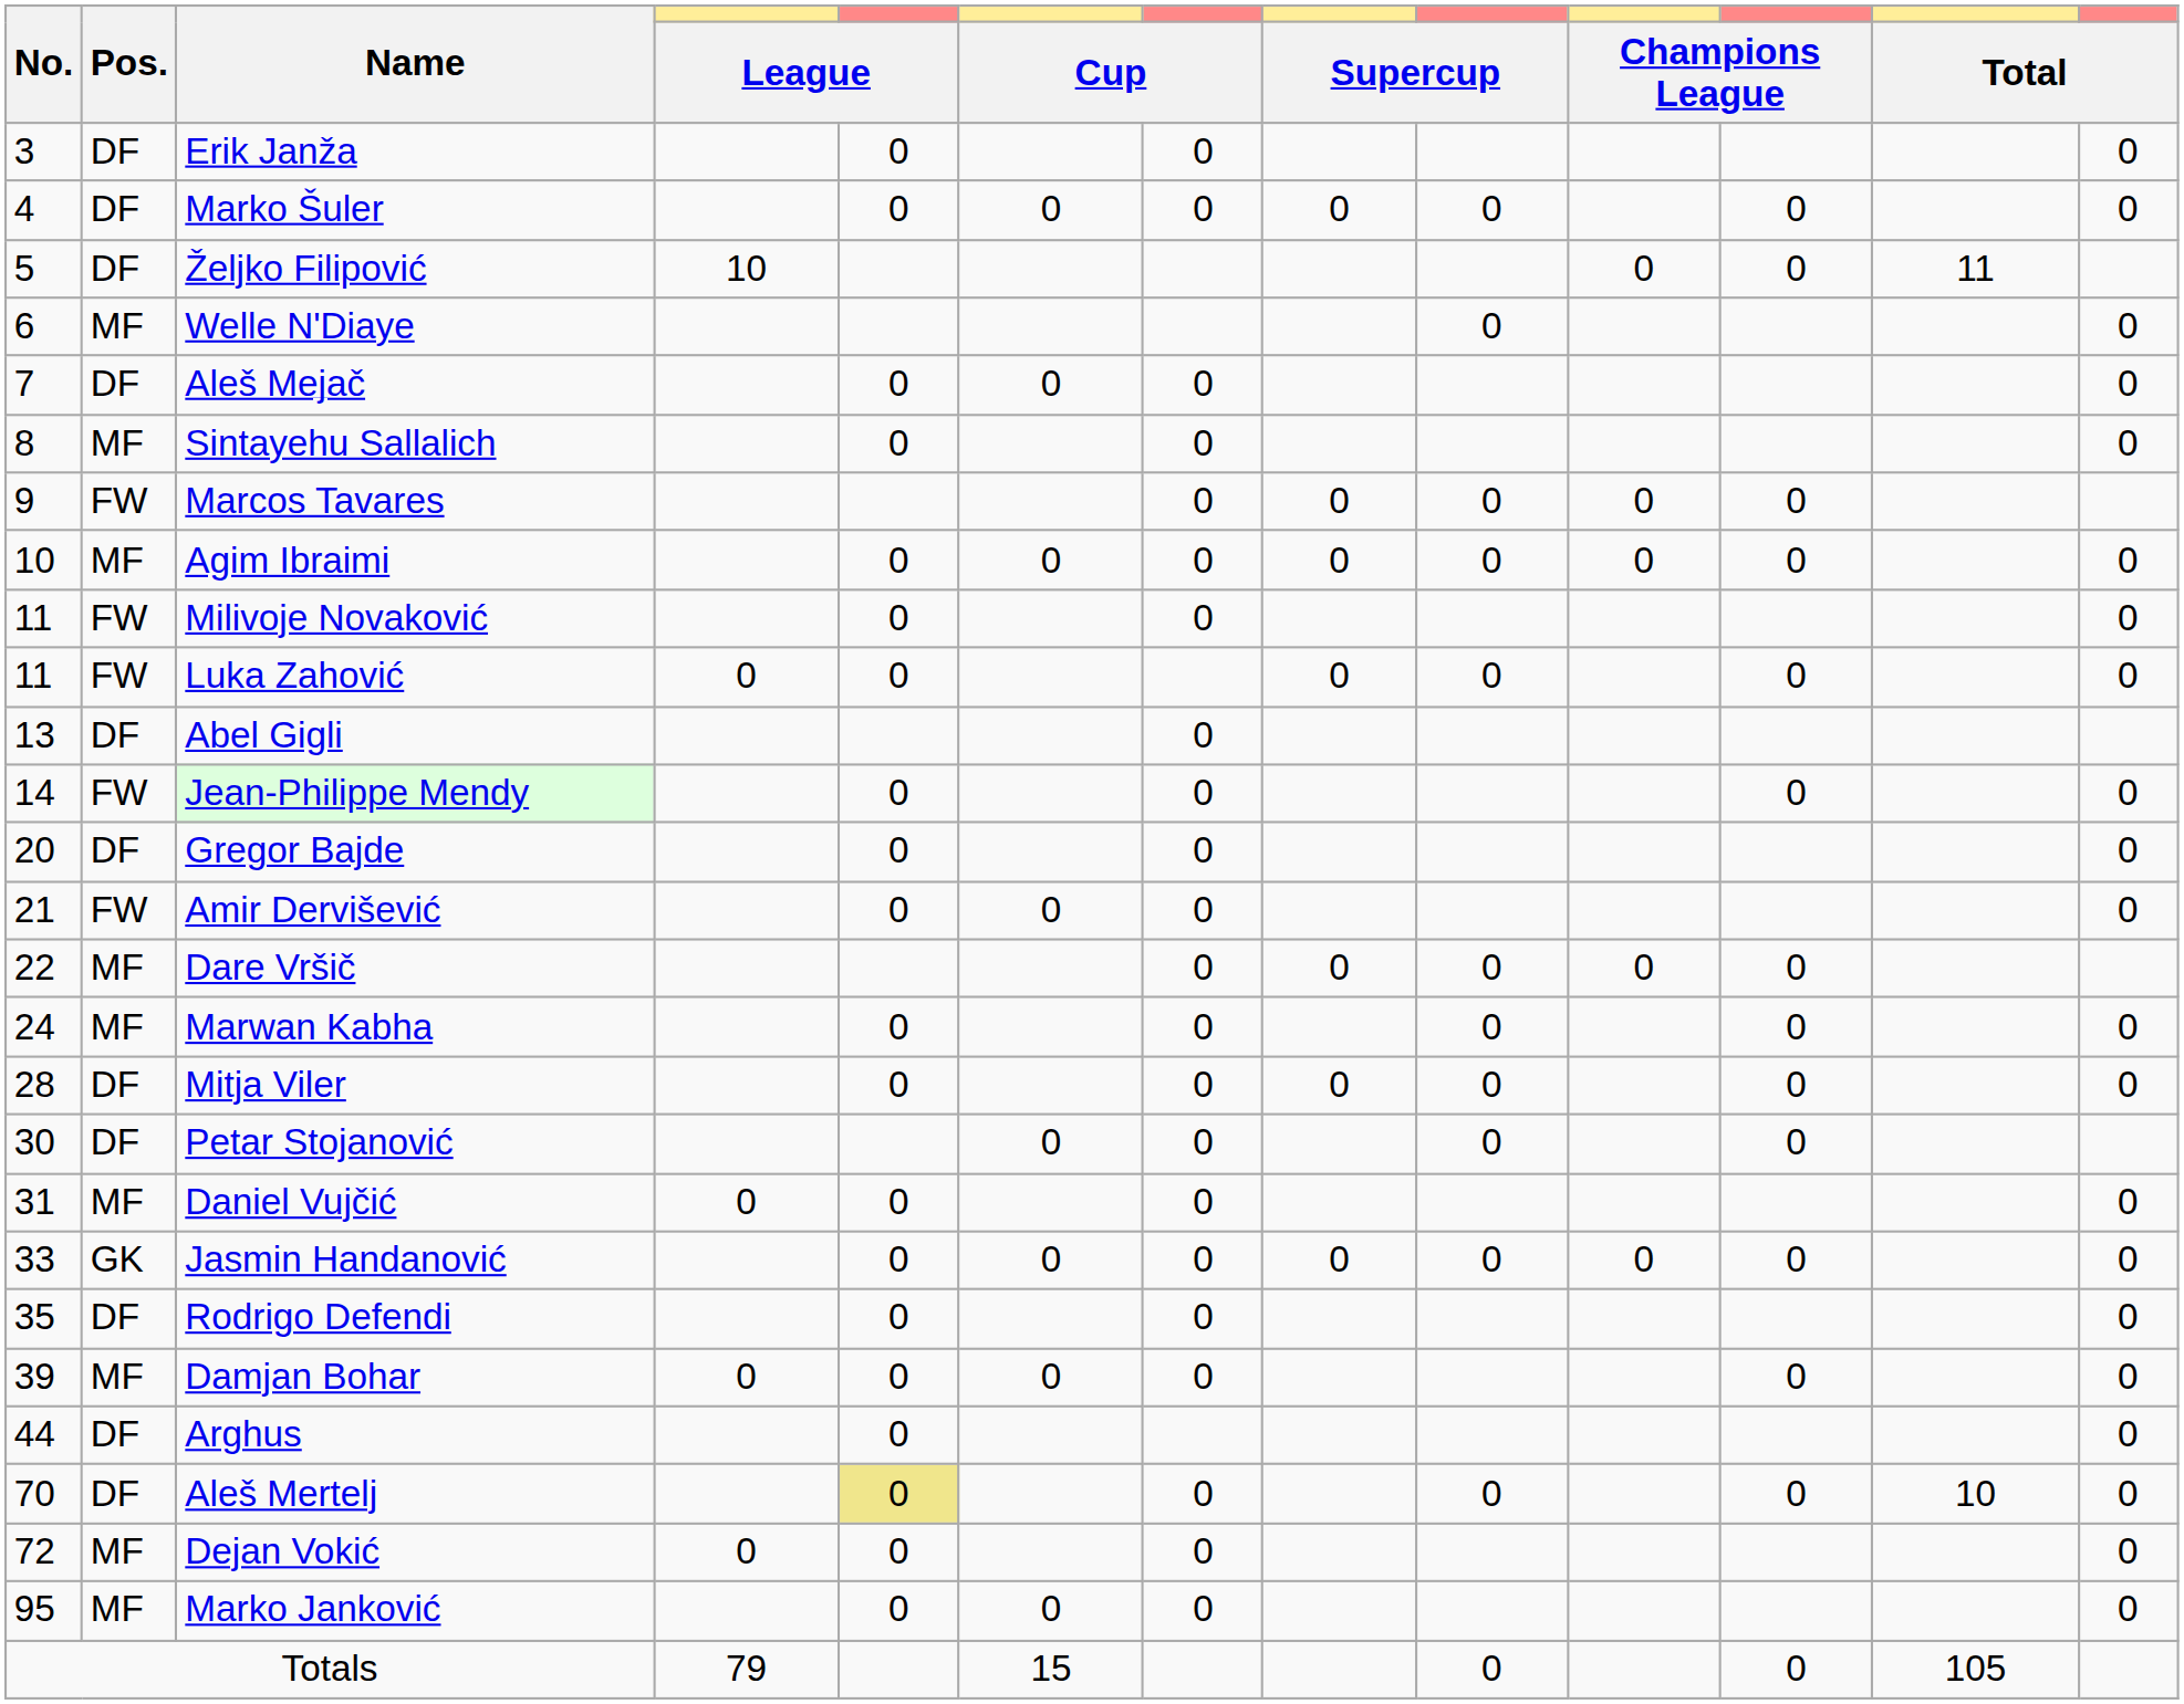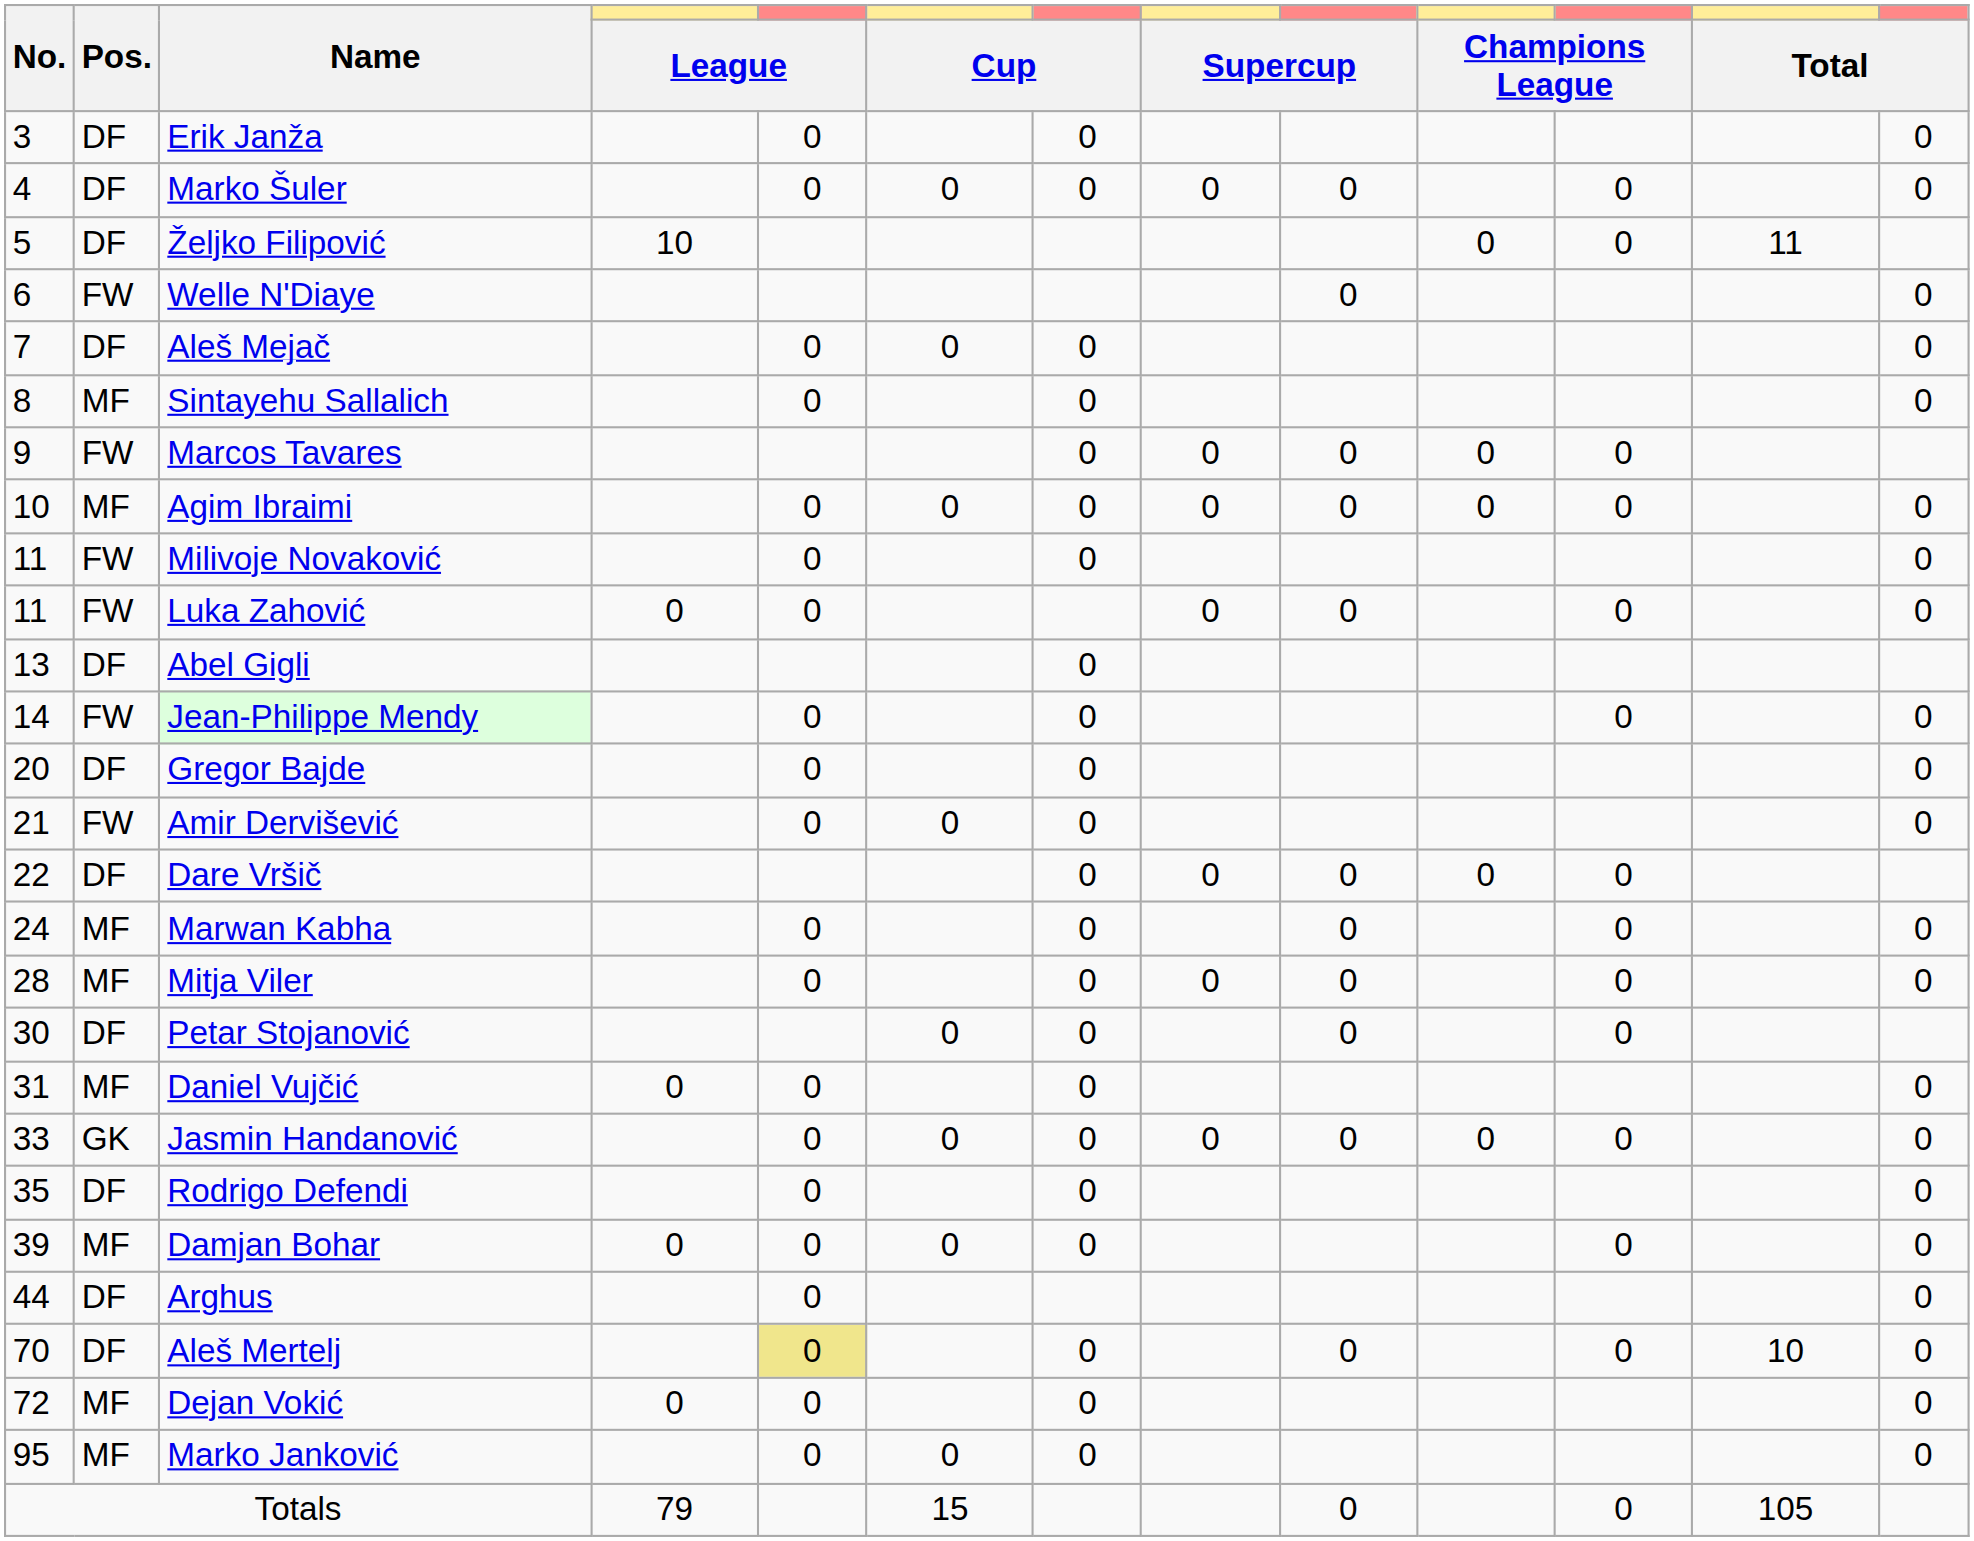 <table class="wikitable sortable" style="text-align:center">
 <tr>
 <th rowspan="2" valign="center" class="unsortable">No.</th>
 <th rowspan="2" valign="center" class="unsortable">Pos.</th>
 <th rowspan="2" valign="center" class="unsortable" width="200">Name</th>
 <th style="background:#FFEE99"></th>
 <th style="background:#FF8888"></th>
 <th style="background:#FFEE99"></th>
 <th style="background:#FF8888"></th>
 <th style="background:#FFEE99"></th>
 <th style="background:#FF8888"></th>
 <th style="background:#FFEE99"></th>
 <th style="background:#FF8888"></th>
 <th style="background:#FFEE99"></th>
 <th style="background:#FF8888"></th>
 </tr>
 <tr class="unsortable">
 <th colspan="2" width="125"><a href='#'>League</a></th>
 <th colspan="2" width="125"><a href='#'>Cup</a></th>
 <th colspan="2" width="125"><a href='#'>Supercup</a></th>
 <th colspan="2" width="125"><a href='#'>Champions League</a></th>
 <th colspan="2" width="125">Total</th>
 </tr>
 <tr>
 <td align="left">3</td>
 <td align="left">DF</td>
 <td align="left"> <a href='#'>Erik Janža</a></td>
 <td></td>
 <td>0</td>
 <td></td>
 <td>0</td>
 <td></td>
 <td></td>
 <td></td>
 <td></td>
 <td></td>
 <td>0</td>
 </tr>
 <tr>
 <td align="left">4</td>
 <td align="left">DF</td>
 <td align="left"> <a href='#'>Marko Šuler</a></td>
 <td></td>
 <td>0</td>
 <td>0</td>
 <td>0</td>
 <td>0</td>
 <td>0</td>
 <td></td>
 <td>0</td>
 <td></td>
 <td>0</td>
 </tr>
 <tr>
 <td align="left">5</td>
 <td align="left">DF</td>
 <td align="left"> <a href='#'>Željko Filipović</a></td>
 <td>10</td>
 <td></td>
 <td></td>
 <td></td>
 <td></td>
 <td></td>
 <td>0</td>
 <td>0</td>
 <td>11</td>
 <td></td>
 </tr>
 <tr>
 <td align="left">6</td>
-<td align="left">MF</td>
+<td align="left">FW</td>
 <td align="left"> <a href='#'>Welle N'Diaye</a></td>
 <td></td>
 <td></td>
 <td></td>
 <td></td>
 <td></td>
 <td>0</td>
 <td></td>
 <td></td>
 <td></td>
 <td>0</td>
 </tr>
 <tr>
 <td align="left">7</td>
 <td align="left">DF</td>
 <td align="left"> <a href='#'>Aleš Mejač</a></td>
 <td></td>
 <td>0</td>
 <td>0</td>
 <td>0</td>
 <td></td>
 <td></td>
 <td></td>
 <td></td>
 <td></td>
 <td>0</td>
 </tr>
 <tr>
 <td align="left">8</td>
 <td align="left">MF</td>
 <td align="left"> <a href='#'>Sintayehu Sallalich</a></td>
 <td></td>
 <td>0</td>
 <td></td>
 <td>0</td>
 <td></td>
 <td></td>
 <td></td>
 <td></td>
 <td></td>
 <td>0</td>
 </tr>
 <tr>
 <td align="left">9</td>
 <td align="left">FW</td>
 <td align="left"> <a href='#'>Marcos Tavares</a></td>
 <td></td>
 <td></td>
 <td></td>
 <td>0</td>
 <td>0</td>
 <td>0</td>
 <td>0</td>
 <td>0</td>
 <td></td>
 <td></td>
 </tr>
 <tr>
 <td align="left">10</td>
 <td align="left">MF</td>
 <td align="left"> <a href='#'>Agim Ibraimi</a></td>
 <td></td>
 <td>0</td>
 <td>0</td>
 <td>0</td>
 <td>0</td>
 <td>0</td>
 <td>0</td>
 <td>0</td>
 <td></td>
 <td>0</td>
 </tr>
 <tr>
 <td align="left">11</td>
 <td align="left">FW</td>
 <td align="left"> <a href='#'>Milivoje Novaković</a></td>
 <td></td>
 <td>0</td>
 <td></td>
 <td>0</td>
 <td></td>
 <td></td>
 <td></td>
 <td></td>
 <td></td>
 <td>0</td>
 </tr>
 <tr>
 <td align="left">11</td>
 <td align="left">FW</td>
 <td align="left"> <a href='#'>Luka Zahović</a></td>
 <td>0</td>
 <td>0</td>
 <td></td>
 <td></td>
 <td>0</td>
 <td>0</td>
 <td></td>
 <td>0</td>
 <td></td>
 <td>0</td>
 </tr>
 <tr>
 <td align="left">13</td>
 <td align="left">DF</td>
 <td align="left"> <a href='#'>Abel Gigli</a></td>
 <td></td>
 <td></td>
 <td></td>
 <td>0</td>
 <td></td>
 <td></td>
 <td></td>
 <td></td>
 <td></td>
 <td></td>
 </tr>
 <tr>
 <td align="left">14</td>
 <td align="left">FW</td>
 <td align="left" bgcolor="#DDFFDD"> <a href='#'>Jean-Philippe Mendy</a> </td>
 <td></td>
 <td>0</td>
 <td></td>
 <td>0</td>
 <td></td>
 <td></td>
 <td></td>
 <td>0</td>
 <td></td>
 <td>0</td>
 </tr>
 <tr>
 <td align="left">20</td>
 <td align="left">DF</td>
 <td align="left"> <a href='#'>Gregor Bajde</a></td>
 <td></td>
 <td>0</td>
 <td></td>
 <td>0</td>
 <td></td>
 <td></td>
 <td></td>
 <td></td>
 <td></td>
 <td>0</td>
 </tr>
 <tr>
 <td align="left">21</td>
 <td align="left">FW</td>
 <td align="left"> <a href='#'>Amir Dervišević</a></td>
 <td></td>
 <td>0</td>
 <td>0</td>
 <td>0</td>
 <td></td>
 <td></td>
 <td></td>
 <td></td>
 <td></td>
 <td>0</td>
 </tr>
 <tr>
 <td align="left">22</td>
-<td align="left">MF</td>
+<td align="left">DF</td>
 <td align="left"> <a href='#'>Dare Vršič</a></td>
 <td></td>
 <td></td>
 <td></td>
 <td>0</td>
 <td>0</td>
 <td>0</td>
 <td>0</td>
 <td>0</td>
 <td></td>
 <td></td>
 </tr>
 <tr>
 <td align="left">24</td>
 <td align="left">MF</td>
 <td align="left"> <a href='#'>Marwan Kabha</a></td>
 <td></td>
 <td>0</td>
 <td></td>
 <td>0</td>
 <td></td>
 <td>0</td>
 <td></td>
 <td>0</td>
 <td></td>
 <td>0</td>
 </tr>
 <tr>
 <td align="left">28</td>
-<td align="left">DF</td>
+<td align="left">MF</td>
 <td align="left"> <a href='#'>Mitja Viler</a></td>
 <td></td>
 <td>0</td>
 <td></td>
 <td>0</td>
 <td>0</td>
 <td>0</td>
 <td></td>
 <td>0</td>
 <td></td>
 <td>0</td>
 </tr>
 <tr>
 <td align="left">30</td>
 <td align="left">DF</td>
 <td align="left"> <a href='#'>Petar Stojanović</a></td>
 <td></td>
 <td></td>
 <td>0</td>
 <td>0</td>
 <td></td>
 <td>0</td>
 <td></td>
 <td>0</td>
 <td></td>
 <td></td>
 </tr>
 <tr>
 <td align="left">31</td>
 <td align="left">MF</td>
 <td align="left"> <a href='#'>Daniel Vujčić</a></td>
 <td>0</td>
 <td>0</td>
 <td></td>
 <td>0</td>
 <td></td>
 <td></td>
 <td></td>
 <td></td>
 <td></td>
 <td>0</td>
 </tr>
 <tr>
 <td align="left">33</td>
 <td align="left">GK</td>
 <td align="left"> <a href='#'>Jasmin Handanović</a></td>
 <td></td>
 <td>0</td>
 <td>0</td>
 <td>0</td>
 <td>0</td>
 <td>0</td>
 <td>0</td>
 <td>0</td>
 <td></td>
 <td>0</td>
 </tr>
 <tr>
 <td align="left">35</td>
 <td align="left">DF</td>
 <td align="left"> <a href='#'>Rodrigo Defendi</a></td>
 <td></td>
 <td>0</td>
 <td></td>
 <td>0</td>
 <td></td>
 <td></td>
 <td></td>
 <td></td>
 <td></td>
 <td>0</td>
 </tr>
 <tr>
 <td align="left">39</td>
 <td align="left">MF</td>
 <td align="left"> <a href='#'>Damjan Bohar</a></td>
 <td>0</td>
 <td>0</td>
 <td>0</td>
 <td>0</td>
 <td></td>
 <td></td>
 <td></td>
 <td>0</td>
 <td></td>
 <td>0</td>
 </tr>
 <tr>
 <td align="left">44</td>
 <td align="left">DF</td>
 <td align="left"> <a href='#'>Arghus</a></td>
 <td></td>
 <td>0</td>
 <td></td>
 <td></td>
 <td></td>
 <td></td>
 <td></td>
 <td></td>
 <td></td>
 <td>0</td>
 </tr>
 <tr>
 <td align="left">70</td>
 <td align="left">DF</td>
 <td align="left"> <a href='#'>Aleš Mertelj</a></td>
 <td></td>
 <td style="background: khaki;">0</td>
 <td></td>
 <td>0</td>
 <td></td>
 <td>0</td>
 <td></td>
 <td>0</td>
 <td>10</td>
 <td>0</td>
 </tr>
 <tr>
 <td align="left">72</td>
 <td align="left">MF</td>
 <td align="left"> <a href='#'>Dejan Vokić</a></td>
 <td>0</td>
 <td>0</td>
 <td></td>
 <td>0</td>
 <td></td>
 <td></td>
 <td></td>
 <td></td>
 <td></td>
 <td>0</td>
 </tr>
 <tr>
 <td align="left">95</td>
 <td align="left">MF</td>
 <td align="left"> <a href='#'>Marko Janković</a></td>
 <td></td>
 <td>0</td>
 <td>0</td>
 <td>0</td>
 <td></td>
 <td></td>
 <td></td>
 <td></td>
 <td></td>
 <td>0</td>
 </tr>
 <tr>
 <td colspan=3>Totals</td>
 <td>79</td>
 <td></td>
 <td>15</td>
 <td></td>
 <td></td>
 <td>0</td>
 <td></td>
 <td>0</td>
 <td>105</td>
 <td></td>
 </tr>
 </table>
